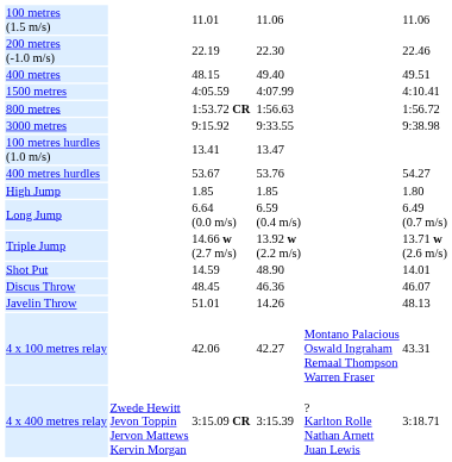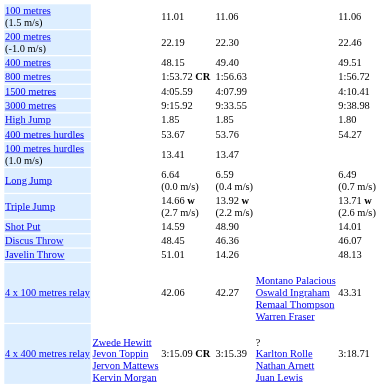 <table>
 <tr>
 <td bgcolor = DDEEFF><a href='#'>100 metres</a> <br> (1.5 m/s)</td>
 <td></td>
 <td>11.01</td>
 <td></td>
 <td>11.06</td>
 <td></td>
 <td>11.06</td>
 </tr>
 <tr>
 <td bgcolor = DDEEFF><a href='#'>200 metres</a> <br> (-1.0 m/s)</td>
 <td></td>
 <td>22.19</td>
 <td></td>
 <td>22.30</td>
 <td></td>
 <td>22.46</td>
 </tr>
 <tr>
 <td bgcolor = DDEEFF><a href='#'>400 metres</a></td>
 <td></td>
 <td>48.15</td>
 <td></td>
 <td>49.40</td>
 <td></td>
 <td>49.51</td>
 </tr>
 <tr>
+<td bgcolor = DDEEFF><a href='#'>800 metres</a></td>
+<td></td>
+<td>1:53.72 <strong>CR</strong></td>
+<td></td>
+<td>1:56.63</td>
+<td></td>
+<td>1:56.72</td>
+</tr>
+<tr>
 <td bgcolor = DDEEFF><a href='#'>1500 metres</a></td>
 <td></td>
 <td>4:05.59</td>
 <td></td>
 <td>4:07.99</td>
 <td></td>
 <td>4:10.41</td>
-</tr>
-<tr>
-<td bgcolor = DDEEFF><a href='#'>800 metres</a></td>
-<td></td>
-<td>1:53.72 <strong>CR</strong></td>
-<td></td>
-<td>1:56.63</td>
-<td></td>
-<td>1:56.72</td>
 </tr>
 <tr>
 <td bgcolor = DDEEFF><a href='#'>3000 metres</a></td>
 <td></td>
 <td>9:15.92</td>
 <td></td>
 <td>9:33.55</td>
 <td></td>
 <td>9:38.98</td>
 </tr>
 <tr>
-<td bgcolor = DDEEFF><a href='#'>100 metres hurdles</a> <br> (1.0 m/s)</td>
+<td bgcolor = DDEEFF><a href='#'>High Jump</a></td>
 <td></td>
-<td>13.41</td>
-<td> <br> </td>
-<td>13.47</td>
+<td>1.85</td>
 <td></td>
+<td>1.85</td>
 <td></td>
+<td>1.80</td>
 </tr>
 <tr>
 <td bgcolor = DDEEFF><a href='#'>400 metres hurdles</a></td>
 <td></td>
 <td>53.67</td>
 <td></td>
 <td>53.76</td>
 <td></td>
 <td>54.27</td>
 </tr>
 <tr>
-<td bgcolor = DDEEFF><a href='#'>High Jump</a></td>
+<td bgcolor = DDEEFF><a href='#'>100 metres hurdles</a> <br> (1.0 m/s)</td>
 <td></td>
-<td>1.85</td>
+<td>13.41</td>
+<td> <br> </td>
+<td>13.47</td>
 <td></td>
-<td>1.85</td>
 <td></td>
-<td>1.80</td>
 </tr>
 <tr>
 <td bgcolor = DDEEFF><a href='#'>Long Jump</a></td>
 <td></td>
 <td>6.64 <br> (0.0 m/s)</td>
 <td></td>
 <td>6.59 <br> (0.4 m/s)</td>
 <td></td>
 <td>6.49 <br> (0.7 m/s)</td>
 </tr>
 <tr>
 <td bgcolor = DDEEFF><a href='#'>Triple Jump</a></td>
 <td></td>
 <td>14.66 <strong>w</strong> <br> (2.7 m/s)</td>
 <td></td>
 <td>13.92 <strong>w</strong> <br> (2.2 m/s)</td>
 <td></td>
 <td>13.71 <strong>w</strong> <br> (2.6 m/s)</td>
 </tr>
 <tr>
 <td bgcolor = DDEEFF><a href='#'>Shot Put</a></td>
 <td></td>
 <td>14.59</td>
 <td></td>
 <td>48.90</td>
 <td></td>
 <td>14.01</td>
 </tr>
 <tr>
 <td bgcolor = DDEEFF><a href='#'>Discus Throw</a></td>
 <td></td>
 <td>48.45</td>
 <td></td>
 <td>46.36</td>
 <td></td>
 <td>46.07</td>
 </tr>
 <tr>
 <td bgcolor = DDEEFF><a href='#'>Javelin Throw</a></td>
 <td></td>
 <td>51.01</td>
 <td></td>
 <td>14.26</td>
 <td></td>
 <td>48.13</td>
 </tr>
 <tr>
 <td bgcolor = DDEEFF><a href='#'>4 x 100 metres relay</a></td>
 <td></td>
 <td>42.06</td>
 <td></td>
 <td>42.27</td>
 <td>  <br> <a href='#'>Montano Palacious</a> <br> <a href='#'>Oswald Ingraham</a> <br> <a href='#'>Remaal Thompson</a> <br> <a href='#'>Warren Fraser</a></td>
 <td>43.31</td>
 </tr>
 <tr>
 <td bgcolor = DDEEFF><a href='#'>4 x 400 metres relay</a></td>
 <td> <br> <a href='#'>Zwede Hewitt</a> <br> <a href='#'>Jevon Toppin</a> <br> <a href='#'>Jervon Mattews</a> <br> <a href='#'>Kervin Morgan</a></td>
 <td>3:15.09 <strong>CR</strong></td>
 <td></td>
 <td>3:15.39</td>
 <td> <br> ? <br> <a href='#'>Karlton Rolle</a> <br> <a href='#'>Nathan Arnett</a> <br> <a href='#'>Juan Lewis</a></td>
 <td>3:18.71</td>
 </tr>
 </table>
